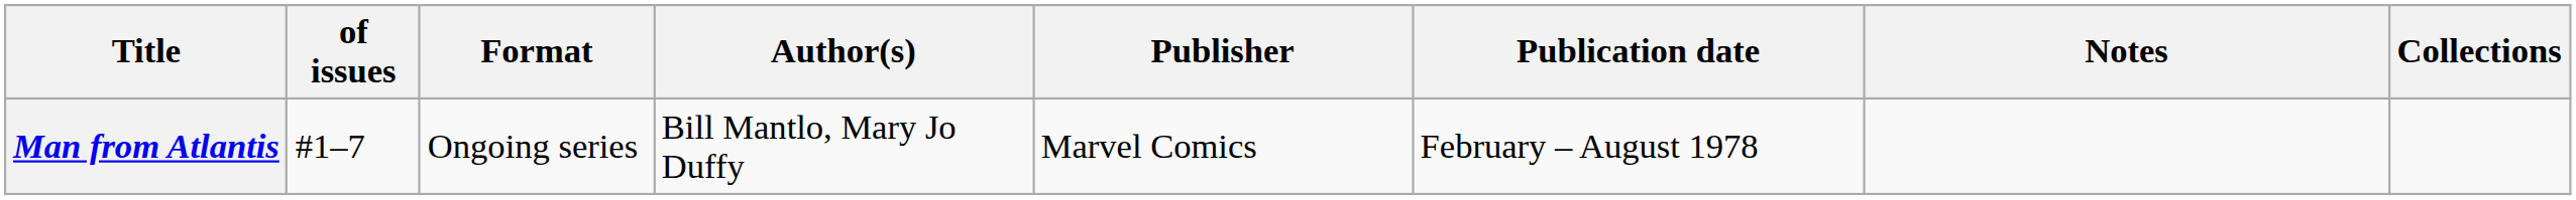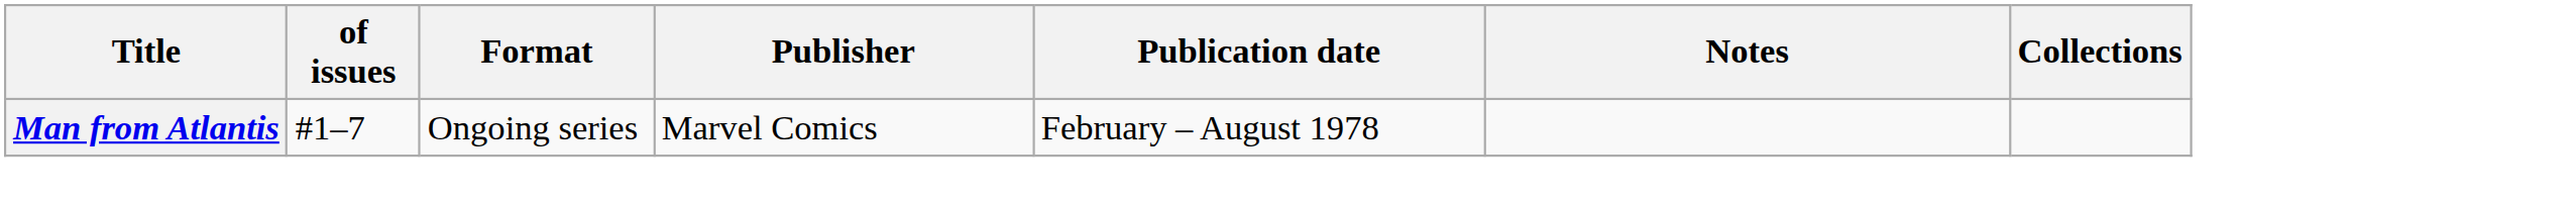 <table class="wikitable">
 <tr>
 <th>Title</th>
 <th style="width:40pt"> of issues</th>
 <th style="width:75pt">Format</th>
-<th style="width:125pt">Author(s)</th>
 <th style="width:125pt">Publisher</th>
 <th style="width:150pt">Publication date</th>
 <th style="width:175pt">Notes</th>
 <th>Collections</th>
 </tr>
 <tr>
 <th><em><a href='#'>Man from Atlantis</a></em></th>
 <td>#1–7</td>
 <td>Ongoing series</td>
-<td>Bill Mantlo, Mary Jo Duffy</td>
 <td>Marvel Comics</td>
 <td>February – August 1978</td>
 <td></td>
 <td></td>
 </tr>
 </table>
